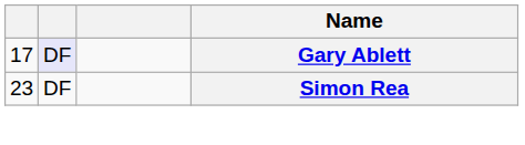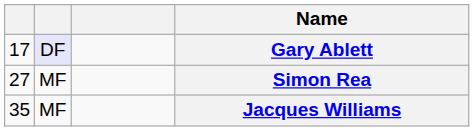 <table class="wikitable plainrowheaders" style="text-align:center">
 <tr>
 <th scope="col"></th>
 <th scope="col"></th>
 <th scope="col" style="width:5em;"></th>
 <th scope="col" style="width:15em;">Name</th>
 </tr>
 <tr>
 <td>17</td>
 <td style="background: lavender;">DF</td>
 <td align="left"></td>
 <th scope="row"><a href='#'>Gary Ablett</a> </th>
 </tr>
 <tr>
-<td>23</td>
-<td>DF</td>
+<td>27</td>
+<td>MF</td>
 <td align="left"></td>
 <th scope="row"><a href='#'>Simon Rea</a> </th>
 </tr>
+<tr>
+<td>35</td>
+<td>MF</td>
+<td align="left"></td>
+<th scope="row"><a href='#'>Jacques Williams</a></th>
+</tr>
 </table>
